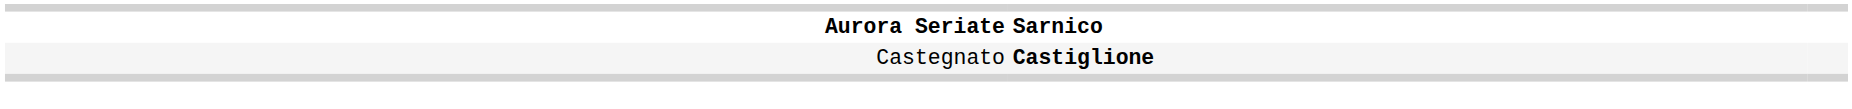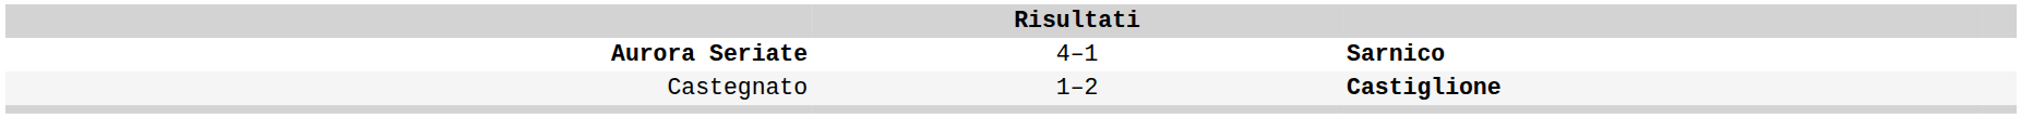 <table align=center style="font-size: 85%; border-collapse:collapse" border=0 cellspacing=0 cellpadding=2 width=60%>
 <tr bgcolor="D3D3D3">
 <th align=right></th>
+<th align=center>Risultati</th>
 <th align=left></th>
 <th align=center></th>
 </tr>
 <tr bgcolor=#FFFFFF>
 <td align=right><strong>Aurora Seriate</strong></td>
+<td align=center>4–1</td>
 <td><strong>Sarnico</strong></td>
 <td align=center></td>
 </tr>
 <tr bgcolor=#F5F5F5>
 <td align=right>Castegnato</td>
+<td align=center>1–2</td>
 <td><strong>Castiglione</strong></td>
 <td align=center></td>
 </tr>
 <tr align=center style="background:#D3D3D3;">
 <td></td>
 <td></td>
 <td></td>
+<td></td>
 </tr>
 </table>
